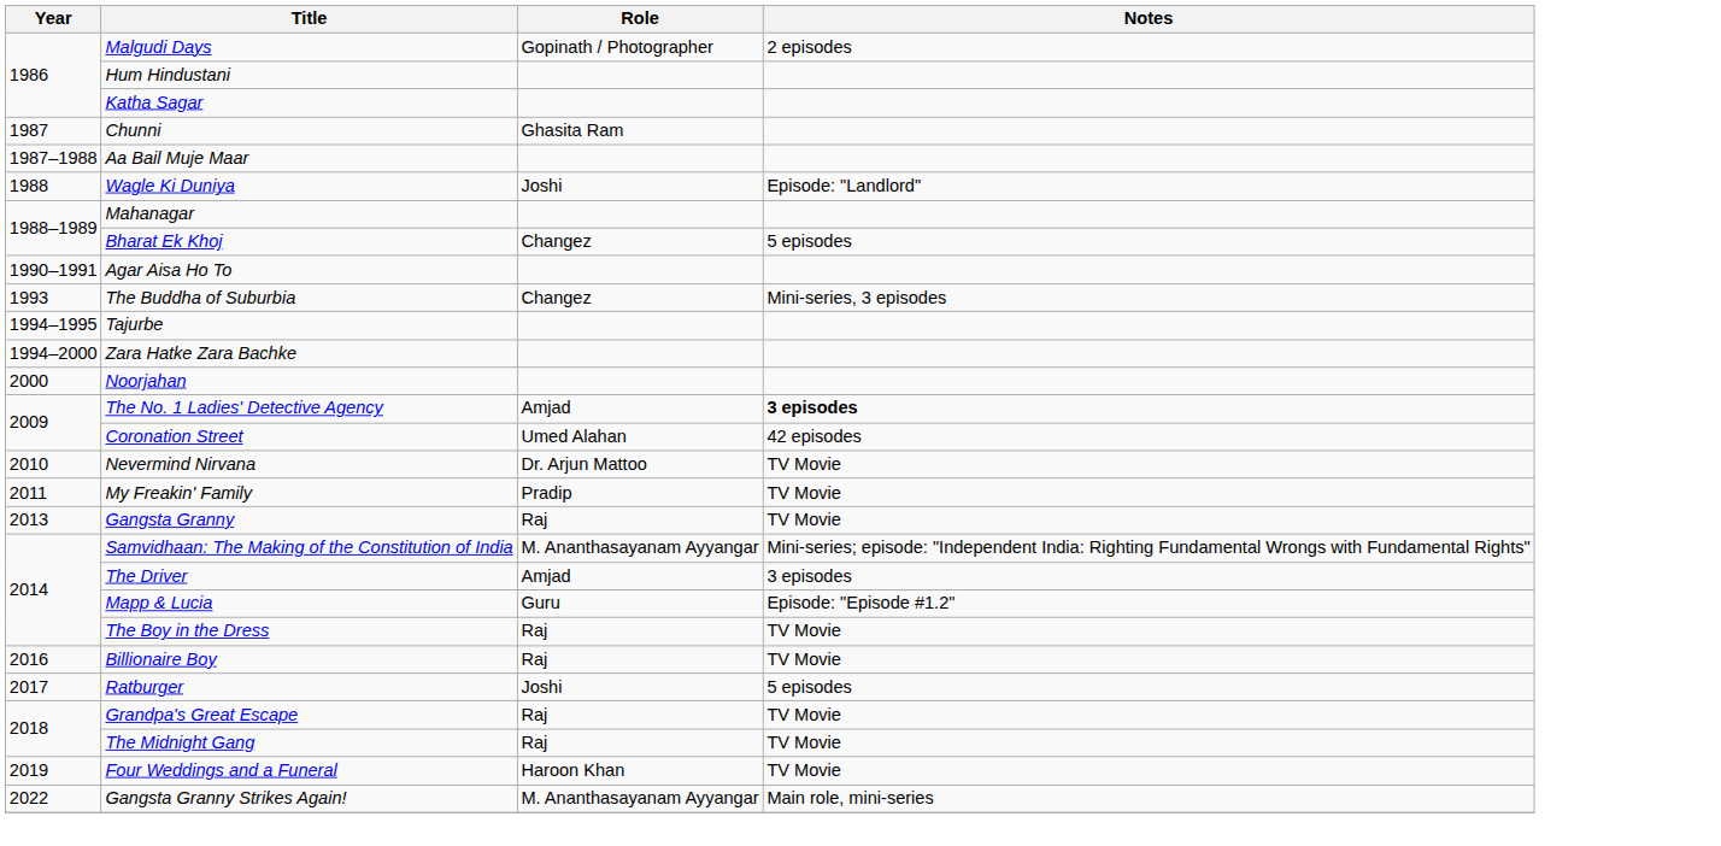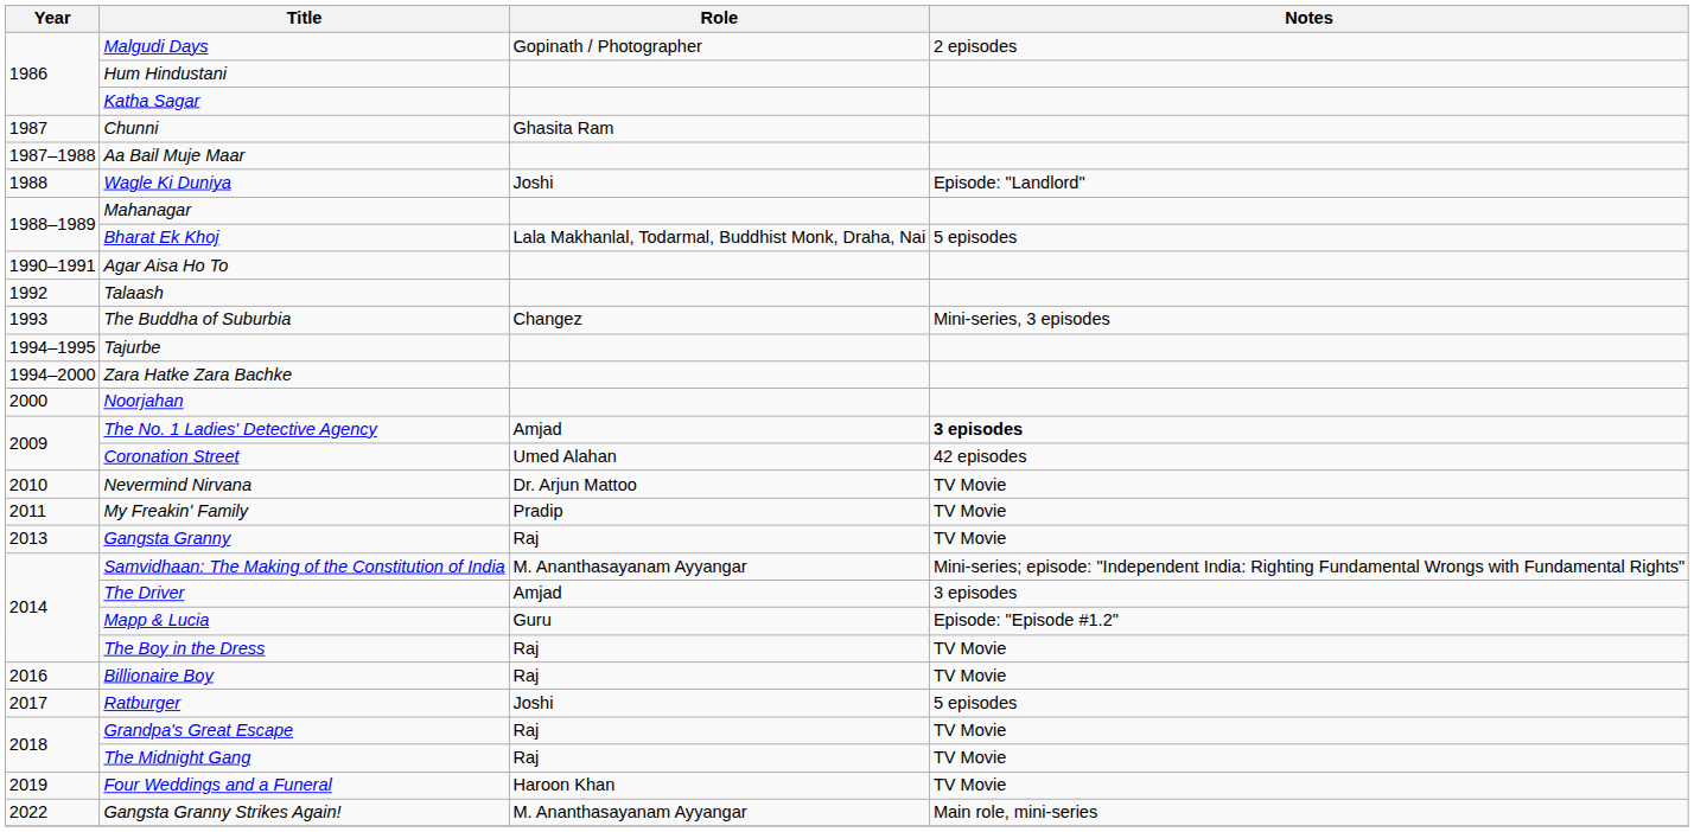 <table class="wikitable sortable">
 <tr>
 <th>Year</th>
 <th>Title</th>
 <th>Role</th>
 <th>Notes</th>
 </tr>
 <tr>
 <td rowspan="3">1986</td>
 <td><em><a href='#'>Malgudi Days</a></em></td>
 <td>Gopinath / Photographer</td>
 <td>2 episodes</td>
 </tr>
 <tr>
 <td><em>Hum Hindustani</em></td>
 <td></td>
 <td></td>
 </tr>
 <tr>
 <td><em><a href='#'>Katha Sagar</a></em></td>
 <td></td>
 <td></td>
 </tr>
 <tr>
 <td>1987</td>
 <td><em>Chunni</em></td>
 <td>Ghasita Ram</td>
 <td></td>
 </tr>
 <tr>
 <td>1987–1988</td>
 <td><em>Aa Bail Muje Maar</em></td>
 <td></td>
 <td></td>
 </tr>
 <tr>
 <td>1988</td>
 <td><em><a href='#'>Wagle Ki Duniya</a></em></td>
 <td>Joshi</td>
 <td>Episode: "Landlord"</td>
 </tr>
 <tr>
 <td rowspan="2">1988–1989</td>
 <td><em>Mahanagar</em></td>
 <td></td>
 <td></td>
 </tr>
 <tr>
 <td><em><a href='#'>Bharat Ek Khoj</a></em></td>
-<td>Changez</td>
+<td>Lala Makhanlal, Todarmal, Buddhist Monk, Draha, Nai</td>
 <td>5 episodes</td>
 </tr>
 <tr>
 <td>1990–1991</td>
 <td><em>Agar Aisa Ho To</em></td>
+<td></td>
+<td></td>
+</tr>
+<tr>
+<td>1992</td>
+<td><em>Talaash</em></td>
 <td></td>
 <td></td>
 </tr>
 <tr>
 <td>1993</td>
 <td><em>The Buddha of Suburbia</em></td>
 <td>Changez</td>
 <td>Mini-series, 3 episodes</td>
 </tr>
 <tr>
 <td>1994–1995</td>
 <td><em>Tajurbe</em></td>
 <td></td>
 <td></td>
 </tr>
 <tr>
 <td>1994–2000</td>
 <td><em>Zara Hatke Zara Bachke</em></td>
 <td></td>
 <td></td>
 </tr>
 <tr>
 <td>2000</td>
 <td><em><a href='#'>Noorjahan</a></em></td>
 <td></td>
 <td></td>
 </tr>
 <tr>
 <td rowspan="2">2009</td>
 <td><em><a href='#'>The No. 1 Ladies' Detective Agency</a></em></td>
 <td>Amjad</td>
 <td><strong>3 episodes</strong></td>
 </tr>
 <tr>
 <td><em><a href='#'>Coronation Street</a></em></td>
 <td>Umed Alahan</td>
 <td>42 episodes</td>
 </tr>
 <tr>
 <td>2010</td>
 <td><em>Nevermind Nirvana</em></td>
 <td>Dr. Arjun Mattoo</td>
 <td>TV Movie</td>
 </tr>
 <tr>
 <td>2011</td>
 <td><em>My Freakin' Family</em></td>
 <td>Pradip</td>
 <td>TV Movie</td>
 </tr>
 <tr>
 <td>2013</td>
 <td><em><a href='#'>Gangsta Granny</a></em></td>
 <td>Raj</td>
 <td>TV Movie</td>
 </tr>
 <tr>
 <td rowspan="4">2014</td>
 <td><em><a href='#'>Samvidhaan: The Making of the Constitution of India</a></em></td>
 <td>M. Ananthasayanam Ayyangar</td>
 <td>Mini-series; episode: "Independent India: Righting Fundamental Wrongs with Fundamental Rights"</td>
 </tr>
 <tr>
 <td><em><a href='#'>The Driver</a></em></td>
 <td>Amjad</td>
 <td>3 episodes</td>
 </tr>
 <tr>
 <td><em><a href='#'>Mapp & Lucia</a></em></td>
 <td>Guru</td>
 <td>Episode: "Episode #1.2"</td>
 </tr>
 <tr>
 <td><em><a href='#'>The Boy in the Dress</a></em></td>
 <td>Raj</td>
 <td>TV Movie</td>
 </tr>
 <tr>
 <td>2016</td>
 <td><em><a href='#'>Billionaire Boy</a></em></td>
 <td>Raj</td>
 <td>TV Movie</td>
 </tr>
 <tr>
 <td>2017</td>
 <td><em><a href='#'>Ratburger</a></em></td>
 <td>Joshi</td>
 <td>5 episodes</td>
 </tr>
 <tr>
 <td rowspan="2">2018</td>
 <td><em><a href='#'>Grandpa's Great Escape</a></em></td>
 <td>Raj</td>
 <td>TV Movie</td>
 </tr>
 <tr>
 <td><em><a href='#'>The Midnight Gang</a></em></td>
 <td>Raj</td>
 <td>TV Movie</td>
 </tr>
 <tr>
 <td>2019</td>
 <td><em><a href='#'>Four Weddings and a Funeral</a></em></td>
 <td>Haroon Khan</td>
 <td>TV Movie</td>
 </tr>
 <tr>
 <td>2022</td>
 <td><em>Gangsta Granny Strikes Again!</em></td>
 <td>M. Ananthasayanam Ayyangar</td>
 <td>Main role, mini-series</td>
 </tr>
 <tr>
 </tr>
 </table>
